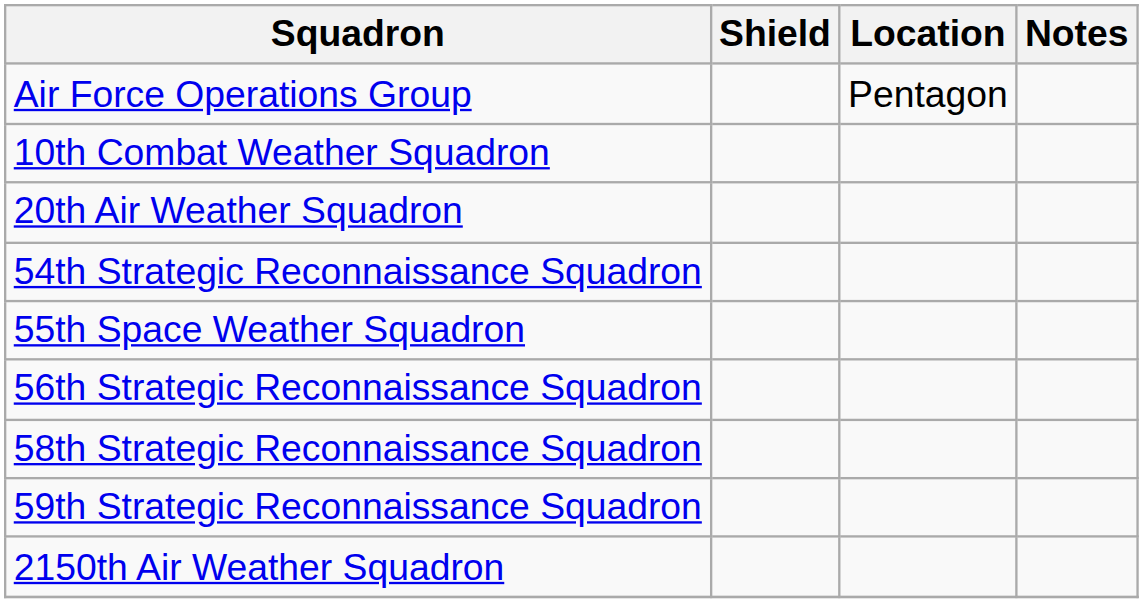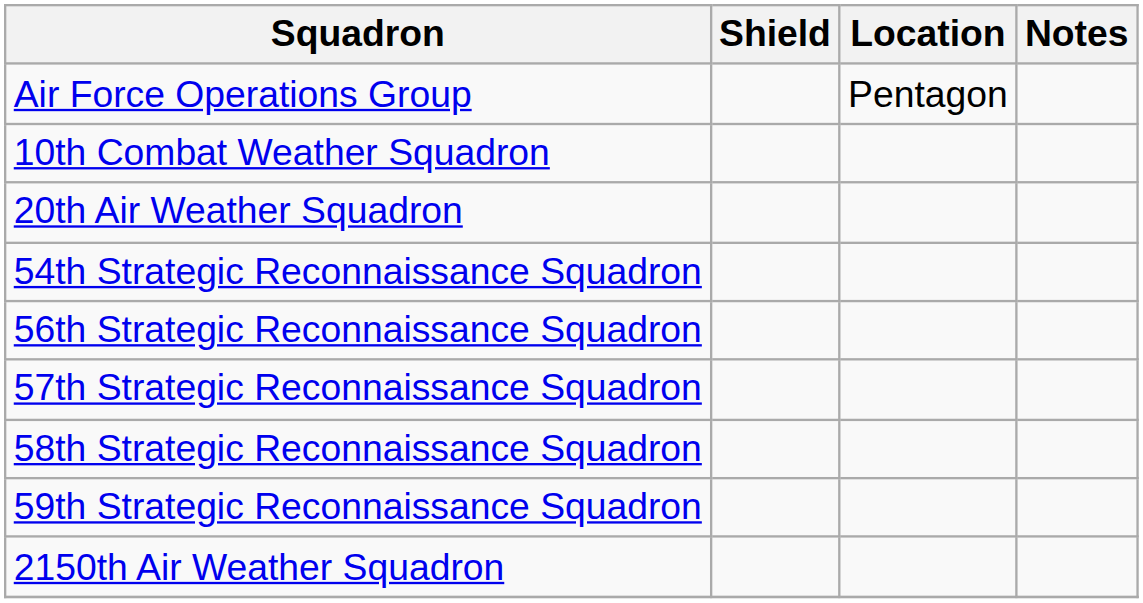 <table class="wikitable">
 <tr>
 <th>Squadron</th>
 <th>Shield</th>
 <th>Location</th>
 <th>Notes</th>
 </tr>
 <tr>
 <td><a href='#'>Air Force Operations Group</a></td>
 <td></td>
 <td>Pentagon</td>
 <td></td>
 </tr>
 <tr>
 <td><a href='#'>10th Combat Weather Squadron</a></td>
 <td></td>
 <td></td>
 <td></td>
 </tr>
 <tr>
 <td><a href='#'>20th Air Weather Squadron</a></td>
 <td></td>
 <td></td>
 <td></td>
 </tr>
 <tr>
 <td><a href='#'>54th Strategic Reconnaissance Squadron</a></td>
 <td></td>
 <td></td>
 <td></td>
 </tr>
 <tr>
-<td><a href='#'>55th Space Weather Squadron</a></td>
+<td><a href='#'>56th Strategic Reconnaissance Squadron</a></td>
 <td></td>
 <td></td>
 <td></td>
 </tr>
 <tr>
-<td><a href='#'>56th Strategic Reconnaissance Squadron</a></td>
+<td><a href='#'>57th Strategic Reconnaissance Squadron</a></td>
 <td></td>
 <td></td>
 <td></td>
 </tr>
 <tr>
 <td><a href='#'>58th Strategic Reconnaissance Squadron</a></td>
 <td></td>
 <td></td>
 <td></td>
 </tr>
 <tr>
 <td><a href='#'>59th Strategic Reconnaissance Squadron</a></td>
 <td></td>
 <td></td>
 <td></td>
 </tr>
 <tr>
 <td><a href='#'>2150th Air Weather Squadron</a></td>
 <td></td>
 <td></td>
 <td></td>
 </tr>
 <tr>
 </tr>
 </table>
